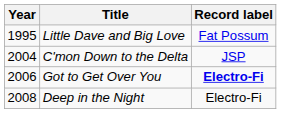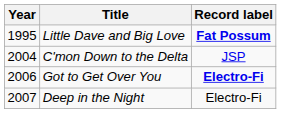 <table class="wikitable sortable">
 <tr>
 <th>Year</th>
 <th>Title</th>
 <th>Record label</th>
 </tr>
 <tr>
 <td>1995</td>
 <td><em>Little Dave and Big Love</em></td>
-<td style="text-align:center;"><a href='#'>Fat Possum</a></td>
+<td style="text-align:center;"><strong><a href='#'>Fat Possum</a></strong></td>
 </tr>
 <tr>
 <td>2004</td>
 <td><em>C'mon Down to the Delta</em></td>
 <td style="text-align:center;"><a href='#'>JSP</a></td>
 </tr>
 <tr>
 <td>2006</td>
 <td><em>Got to Get Over You</em></td>
 <td style="text-align:center;"><strong><a href='#'>Electro-Fi</a></strong></td>
 </tr>
 <tr>
-<td>2008</td>
+<td>2007</td>
 <td><em>Deep in the Night</em></td>
 <td style="text-align:center;">Electro-Fi</td>
 </tr>
 </table>
